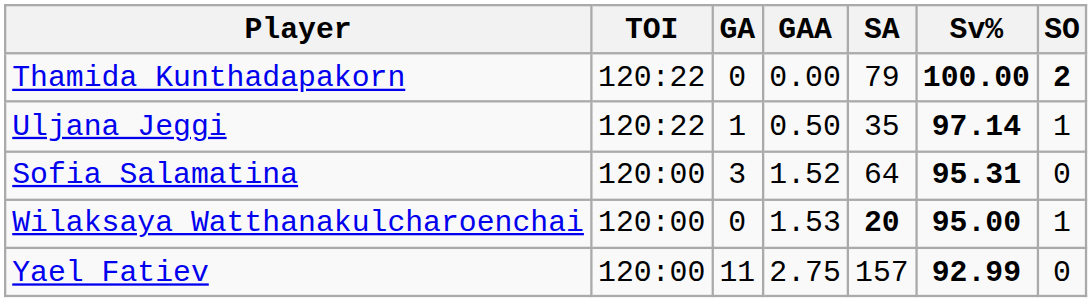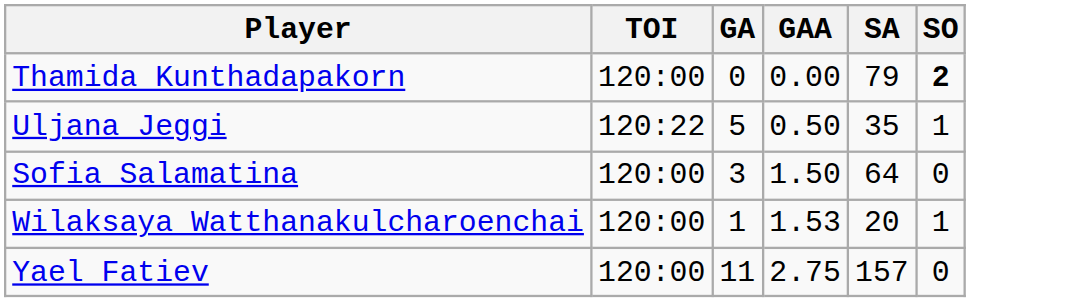 <table class="wikitable sortable" style="text-align:center;">
 <tr>
 <th>Player</th>
 <th>TOI</th>
 <th>GA</th>
 <th>GAA</th>
 <th>SA</th>
-<th>Sv%</th>
 <th>SO</th>
 </tr>
 <tr>
 <td style="text-align:left;"> <a href='#'>Thamida Kunthadapakorn</a></td>
-<td>120:22</td>
+<td>120:00</td>
 <td>0</td>
 <td>0.00</td>
 <td>79</td>
-<td><strong>100.00</strong></td>
 <td><strong>2</strong></td>
 </tr>
 <tr>
 <td style="text-align:left;"> <a href='#'>Uljana Jeggi</a></td>
 <td>120:22</td>
-<td>1</td>
+<td>5</td>
 <td>0.50</td>
 <td>35</td>
-<td><strong>97.14</strong></td>
 <td>1</td>
 </tr>
 <tr>
 <td style="text-align:left;"> <a href='#'>Sofia Salamatina</a></td>
 <td>120:00</td>
 <td>3</td>
-<td>1.52</td>
+<td>1.50</td>
 <td>64</td>
-<td><strong>95.31</strong></td>
 <td>0</td>
 </tr>
 <tr>
 <td style="text-align:left;"> <a href='#'>Wilaksaya Watthanakulcharoenchai</a></td>
 <td>120:00</td>
-<td>0</td>
+<td>1</td>
 <td>1.53</td>
-<td><strong>20</strong></td>
-<td><strong>95.00</strong></td>
+<td>20</td>
 <td>1</td>
 </tr>
 <tr>
 <td style="text-align:left;"> <a href='#'>Yael Fatiev</a></td>
 <td>120:00</td>
 <td>11</td>
 <td>2.75</td>
 <td>157</td>
-<td><strong>92.99</strong></td>
 <td>0</td>
 </tr>
 </table>
